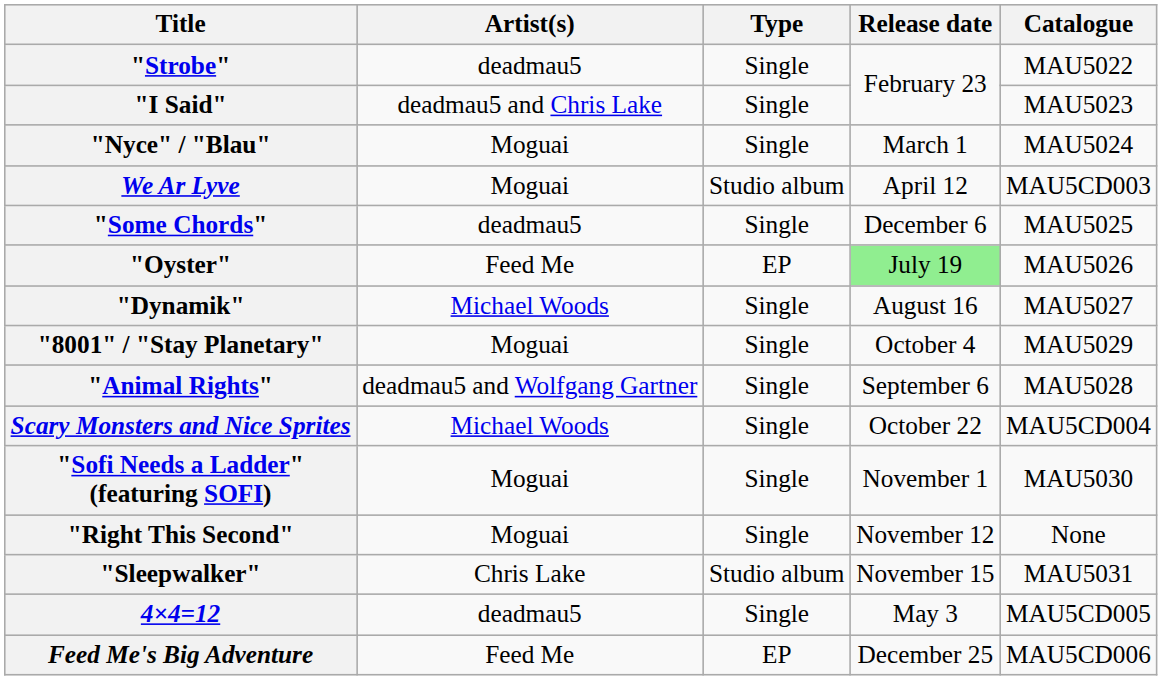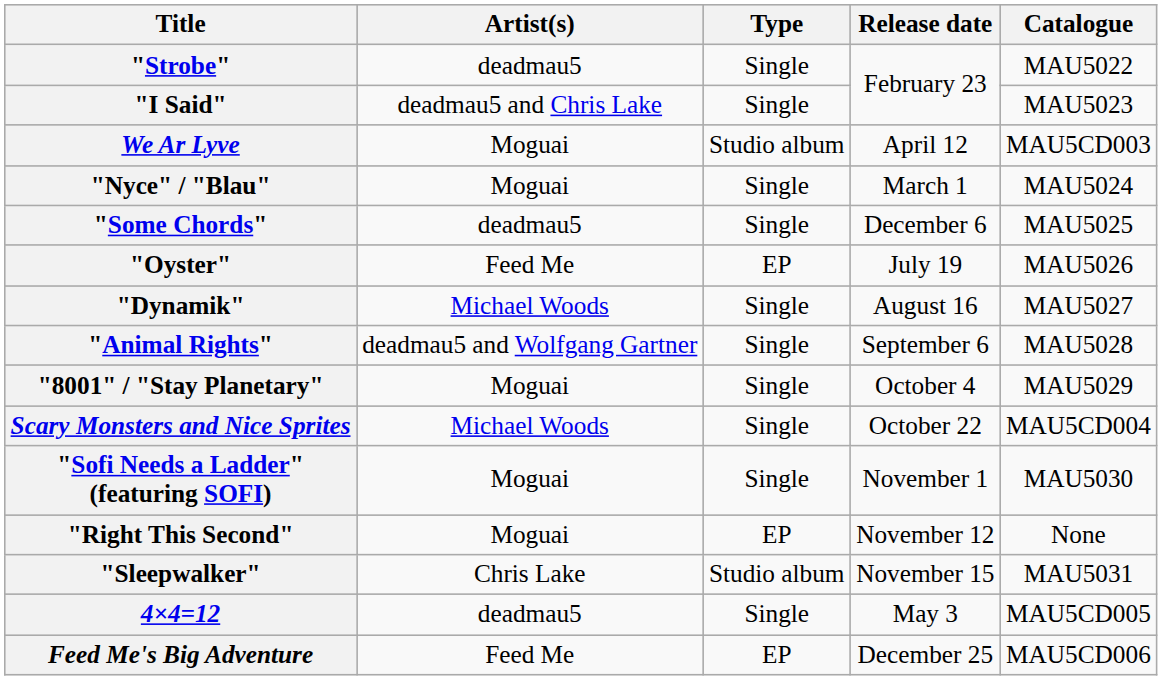 <table class="wikitable sortable plainrowheaders" style="text-align:center;">
 <tr>
 <th>Title</th>
 <th>Artist(s)</th>
 <th>Type</th>
 <th>Release date</th>
 <th>Catalogue</th>
 </tr>
 <tr>
 <th scope="row">"<a href='#'>Strobe</a>"</th>
 <td>deadmau5</td>
 <td>Single</td>
 <td rowspan="2">February 23</td>
 <td align="center">MAU5022</td>
 </tr>
 <tr>
 <th scope="row">"I Said"</th>
 <td>deadmau5 and <a href='#'>Chris Lake</a></td>
 <td>Single</td>
 <td align="center">MAU5023</td>
 </tr>
 <tr>
+<th scope="row"><em><a href='#'>We Ar Lyve</a></em></th>
+<td>Moguai</td>
+<td>Studio album</td>
+<td>April 12</td>
+<td>MAU5CD003</td>
+</tr>
+<tr>
 <th scope="row">"Nyce" / "Blau"</th>
 <td>Moguai</td>
 <td>Single</td>
 <td>March 1</td>
 <td align="center">MAU5024</td>
-</tr>
-<tr>
-<th scope="row"><em><a href='#'>We Ar Lyve</a></em></th>
-<td>Moguai</td>
-<td>Studio album</td>
-<td>April 12</td>
-<td>MAU5CD003</td>
 </tr>
 <tr>
 <th scope="row">"<a href='#'>Some Chords</a>"</th>
 <td>deadmau5</td>
 <td>Single</td>
 <td>December 6</td>
 <td align="center">MAU5025</td>
 </tr>
 <tr>
 <th scope="row">"Oyster"</th>
 <td>Feed Me</td>
 <td>EP</td>
-<td style="background: lightgreen;">July 19</td>
+<td>July 19</td>
 <td>MAU5026</td>
 </tr>
 <tr>
 <th scope="row">"Dynamik"</th>
 <td><a href='#'>Michael Woods</a></td>
 <td>Single</td>
 <td>August 16</td>
 <td>MAU5027</td>
 </tr>
 <tr>
+<th scope="row">"<a href='#'>Animal Rights</a>"</th>
+<td>deadmau5 and <a href='#'>Wolfgang Gartner</a></td>
+<td>Single</td>
+<td>September 6</td>
+<td align="center">MAU5028</td>
+</tr>
+<tr>
 <th scope="row">"8001" / "Stay Planetary"</th>
 <td>Moguai</td>
 <td>Single</td>
 <td>October 4</td>
 <td>MAU5029</td>
-</tr>
-<tr>
-<th scope="row">"<a href='#'>Animal Rights</a>"</th>
-<td>deadmau5 and <a href='#'>Wolfgang Gartner</a></td>
-<td>Single</td>
-<td>September 6</td>
-<td align="center">MAU5028</td>
 </tr>
 <tr>
 <th scope="row"><em><a href='#'>Scary Monsters and Nice Sprites</a></em></th>
 <td><a href='#'>Michael Woods</a></td>
 <td>Single</td>
 <td>October 22</td>
 <td>MAU5CD004</td>
 </tr>
 <tr>
 <th scope="row">"<a href='#'>Sofi Needs a Ladder</a>" <br><span>(featuring <a href='#'>SOFI</a>)</span></th>
 <td>Moguai</td>
 <td>Single</td>
 <td>November 1</td>
 <td align="center">MAU5030</td>
 </tr>
 <tr>
 <th scope="row">"Right This Second"</th>
 <td>Moguai</td>
-<td>Single</td>
+<td>EP</td>
 <td>November 12</td>
 <td align="center">None</td>
 </tr>
 <tr>
 <th scope="row">"Sleepwalker"</th>
 <td>Chris Lake</td>
 <td>Studio album</td>
 <td>November 15</td>
 <td>MAU5031</td>
 </tr>
 <tr>
 <th scope="row"><em><a href='#'>4×4=12</a></em></th>
 <td>deadmau5</td>
 <td>Single</td>
 <td>May 3</td>
 <td>MAU5CD005</td>
 </tr>
 <tr>
 <th scope="row"><em>Feed Me's Big Adventure</em></th>
 <td>Feed Me</td>
 <td>EP</td>
 <td>December 25</td>
 <td>MAU5CD006</td>
 </tr>
 </table>
